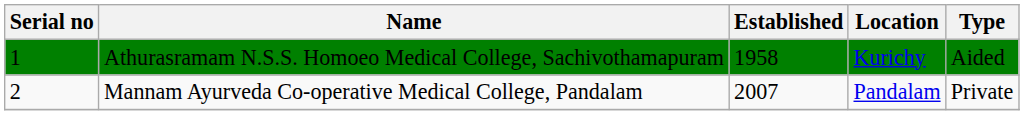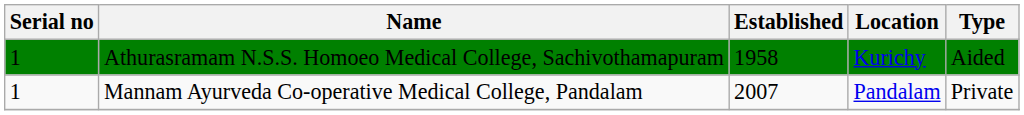 <table class="wikitable sortable">
 <tr>
 <th>Serial no</th>
 <th>Name</th>
 <th>Established</th>
 <th>Location</th>
 <th>Type</th>
 </tr>
 <tr style="background:green;"|>
 <td>1</td>
 <td>Athurasramam N.S.S. Homoeo Medical College, Sachivothamapuram</td>
 <td>1958</td>
 <td><a href='#'>Kurichy</a></td>
 <td>Aided</td>
 </tr>
 <tr>
-<td>2</td>
+<td>1</td>
 <td>Mannam Ayurveda Co-operative Medical College, Pandalam</td>
 <td>2007</td>
 <td><a href='#'>Pandalam</a></td>
 <td>Private</td>
 </tr>
 <tr>
 </tr>
 </table>
